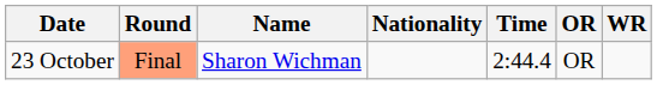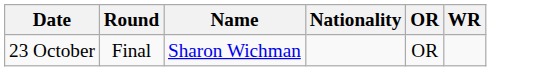 <table class="wikitable" style="text-align:center">
 <tr>
 <th>Date</th>
 <th>Round</th>
 <th>Name</th>
 <th>Nationality</th>
-<th>Time</th>
 <th>OR</th>
 <th>WR</th>
 </tr>
 <tr>
 <td>23 October</td>
-<td style="background: lightsalmon;">Final</td>
+<td>Final</td>
 <td align="left"><a href='#'>Sharon Wichman</a></td>
 <td align="left"></td>
-<td>2:44.4</td>
 <td>OR</td>
 <td></td>
 </tr>
 </table>
